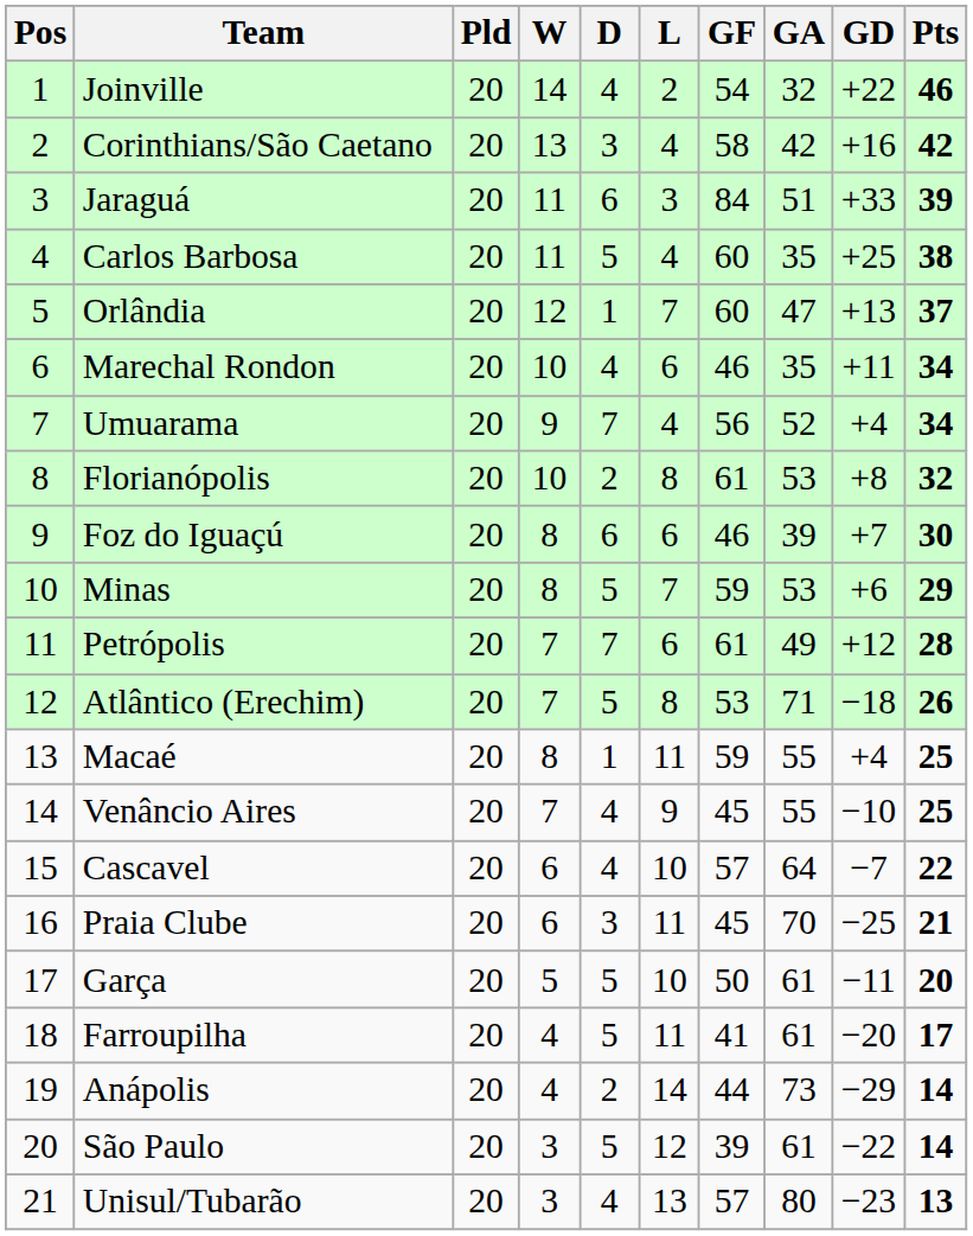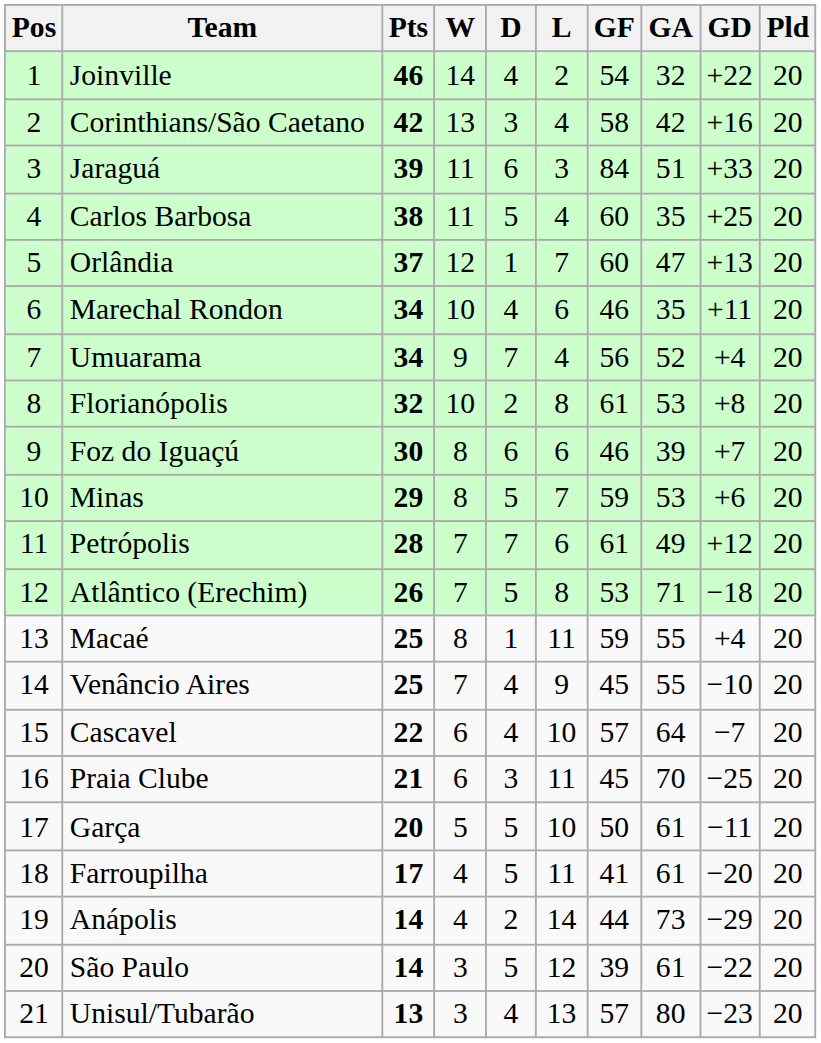 <table class="wikitable" style="text-align:center;">
 <tr>
 <th width=20>Pos</th>
 <th width=165>Team</th>
-<th width=20>Pld</th>
+<th width=20>Pts</th>
 <th width=20>W</th>
 <th width=20>D</th>
 <th width=20>L</th>
 <th width=20>GF</th>
 <th width=20>GA</th>
 <th width=20>GD</th>
-<th width=20>Pts</th>
+<th width=20>Pld</th>
 </tr>
 <tr bgcolor=#CCFFCC>
 <td>1</td>
 <td style="text-align:left;">Joinville</td>
-<td>20</td>
+<td><strong>46</strong></td>
 <td>14</td>
 <td>4</td>
 <td>2</td>
 <td>54</td>
 <td>32</td>
 <td>+22</td>
-<td><strong>46</strong></td>
+<td>20</td>
 </tr>
 <tr bgcolor=#CCFFCC>
 <td>2</td>
 <td style="text-align:left;">Corinthians/São Caetano</td>
-<td>20</td>
+<td><strong>42</strong></td>
 <td>13</td>
 <td>3</td>
 <td>4</td>
 <td>58</td>
 <td>42</td>
 <td>+16</td>
-<td><strong>42</strong></td>
+<td>20</td>
 </tr>
 <tr bgcolor=#CCFFCC>
 <td>3</td>
 <td style="text-align:left;">Jaraguá</td>
-<td>20</td>
+<td><strong>39</strong></td>
 <td>11</td>
 <td>6</td>
 <td>3</td>
 <td>84</td>
 <td>51</td>
 <td>+33</td>
-<td><strong>39</strong></td>
+<td>20</td>
 </tr>
 <tr bgcolor=#CCFFCC>
 <td>4</td>
 <td style="text-align:left;">Carlos Barbosa</td>
-<td>20</td>
+<td><strong>38</strong></td>
 <td>11</td>
 <td>5</td>
 <td>4</td>
 <td>60</td>
 <td>35</td>
 <td>+25</td>
-<td><strong>38</strong></td>
+<td>20</td>
 </tr>
 <tr bgcolor=#CCFFCC>
 <td>5</td>
 <td style="text-align:left;">Orlândia</td>
-<td>20</td>
+<td><strong>37</strong></td>
 <td>12</td>
 <td>1</td>
 <td>7</td>
 <td>60</td>
 <td>47</td>
 <td>+13</td>
-<td><strong>37</strong></td>
+<td>20</td>
 </tr>
 <tr bgcolor=#CCFFCC>
 <td>6</td>
 <td style="text-align:left;">Marechal Rondon</td>
-<td>20</td>
+<td><strong>34</strong></td>
 <td>10</td>
 <td>4</td>
 <td>6</td>
 <td>46</td>
 <td>35</td>
 <td>+11</td>
-<td><strong>34</strong></td>
+<td>20</td>
 </tr>
 <tr bgcolor=#CCFFCC>
 <td>7</td>
 <td style="text-align:left;">Umuarama</td>
-<td>20</td>
+<td><strong>34</strong></td>
 <td>9</td>
 <td>7</td>
 <td>4</td>
 <td>56</td>
 <td>52</td>
 <td>+4</td>
-<td><strong>34</strong></td>
+<td>20</td>
 </tr>
 <tr bgcolor=#CCFFCC>
 <td>8</td>
 <td style="text-align:left;">Florianópolis</td>
-<td>20</td>
+<td><strong>32</strong></td>
 <td>10</td>
 <td>2</td>
 <td>8</td>
 <td>61</td>
 <td>53</td>
 <td>+8</td>
-<td><strong>32</strong></td>
+<td>20</td>
 </tr>
 <tr bgcolor=#CCFFCC>
 <td>9</td>
 <td style="text-align:left;">Foz do Iguaçú</td>
-<td>20</td>
+<td><strong>30</strong></td>
 <td>8</td>
 <td>6</td>
 <td>6</td>
 <td>46</td>
 <td>39</td>
 <td>+7</td>
-<td><strong>30</strong></td>
+<td>20</td>
 </tr>
 <tr bgcolor=#CCFFCC>
 <td>10</td>
 <td style="text-align:left;">Minas</td>
-<td>20</td>
+<td><strong>29</strong></td>
 <td>8</td>
 <td>5</td>
 <td>7</td>
 <td>59</td>
 <td>53</td>
 <td>+6</td>
-<td><strong>29</strong></td>
+<td>20</td>
 </tr>
 <tr bgcolor=#CCFFCC>
 <td>11</td>
 <td style="text-align:left;">Petrópolis</td>
-<td>20</td>
+<td><strong>28</strong></td>
 <td>7</td>
 <td>7</td>
 <td>6</td>
 <td>61</td>
 <td>49</td>
 <td>+12</td>
-<td><strong>28</strong></td>
+<td>20</td>
 </tr>
 <tr bgcolor=#CCFFCC>
 <td>12</td>
 <td style="text-align:left;">Atlântico (Erechim)</td>
-<td>20</td>
+<td><strong>26</strong></td>
 <td>7</td>
 <td>5</td>
 <td>8</td>
 <td>53</td>
 <td>71</td>
 <td>−18</td>
-<td><strong>26</strong></td>
+<td>20</td>
 </tr>
 <tr>
 <td>13</td>
 <td style="text-align:left;">Macaé</td>
-<td>20</td>
+<td><strong>25</strong></td>
 <td>8</td>
 <td>1</td>
 <td>11</td>
 <td>59</td>
 <td>55</td>
 <td>+4</td>
-<td><strong>25</strong></td>
+<td>20</td>
 </tr>
 <tr>
 <td>14</td>
 <td style="text-align:left;">Venâncio Aires</td>
-<td>20</td>
+<td><strong>25</strong></td>
 <td>7</td>
 <td>4</td>
 <td>9</td>
 <td>45</td>
 <td>55</td>
 <td>−10</td>
-<td><strong>25</strong></td>
+<td>20</td>
 </tr>
 <tr>
 <td>15</td>
 <td style="text-align:left;">Cascavel</td>
-<td>20</td>
+<td><strong>22</strong></td>
 <td>6</td>
 <td>4</td>
 <td>10</td>
 <td>57</td>
 <td>64</td>
 <td>−7</td>
-<td><strong>22</strong></td>
+<td>20</td>
 </tr>
 <tr>
 <td>16</td>
 <td style="text-align:left;">Praia Clube</td>
-<td>20</td>
+<td><strong>21</strong></td>
 <td>6</td>
 <td>3</td>
 <td>11</td>
 <td>45</td>
 <td>70</td>
 <td>−25</td>
-<td><strong>21</strong></td>
+<td>20</td>
 </tr>
 <tr>
 <td>17</td>
 <td style="text-align:left;">Garça</td>
-<td>20</td>
+<td><strong>20</strong></td>
 <td>5</td>
 <td>5</td>
 <td>10</td>
 <td>50</td>
 <td>61</td>
 <td>−11</td>
-<td><strong>20</strong></td>
+<td>20</td>
 </tr>
 <tr>
 <td>18</td>
 <td style="text-align:left;">Farroupilha</td>
-<td>20</td>
+<td><strong>17</strong></td>
 <td>4</td>
 <td>5</td>
 <td>11</td>
 <td>41</td>
 <td>61</td>
 <td>−20</td>
-<td><strong>17</strong></td>
+<td>20</td>
 </tr>
 <tr>
 <td>19</td>
 <td style="text-align:left;">Anápolis</td>
-<td>20</td>
+<td><strong>14</strong></td>
 <td>4</td>
 <td>2</td>
 <td>14</td>
 <td>44</td>
 <td>73</td>
 <td>−29</td>
-<td><strong>14</strong></td>
+<td>20</td>
 </tr>
 <tr>
 <td>20</td>
 <td style="text-align:left;">São Paulo</td>
-<td>20</td>
+<td><strong>14</strong></td>
 <td>3</td>
 <td>5</td>
 <td>12</td>
 <td>39</td>
 <td>61</td>
 <td>−22</td>
-<td><strong>14</strong></td>
+<td>20</td>
 </tr>
 <tr>
 <td>21</td>
 <td style="text-align:left;">Unisul/Tubarão</td>
-<td>20</td>
+<td><strong>13</strong></td>
 <td>3</td>
 <td>4</td>
 <td>13</td>
 <td>57</td>
 <td>80</td>
 <td>−23</td>
-<td><strong>13</strong></td>
+<td>20</td>
 </tr>
 </table>
